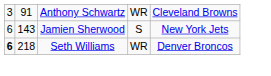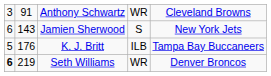 <table class="wikitable" style="text-align:center">
 <tr>
 <td>3</td>
 <td>91</td>
 <td><a href='#'>Anthony Schwartz</a></td>
 <td>WR</td>
 <td><a href='#'>Cleveland Browns</a></td>
 </tr>
 <tr>
 <td>6</td>
 <td>143</td>
 <td><a href='#'>Jamien Sherwood</a></td>
 <td>S</td>
 <td><a href='#'>New York Jets</a></td>
 </tr>
 <tr>
+<td>5</td>
+<td>176</td>
+<td><a href='#'>K. J. Britt</a></td>
+<td>ILB</td>
+<td><a href='#'>Tampa Bay Buccaneers</a></td>
+</tr>
+<tr>
 <td><strong>6</strong></td>
-<td>218</td>
+<td>219</td>
 <td><a href='#'>Seth Williams</a></td>
 <td>WR</td>
 <td><a href='#'>Denver Broncos</a></td>
 </tr>
 </table>
